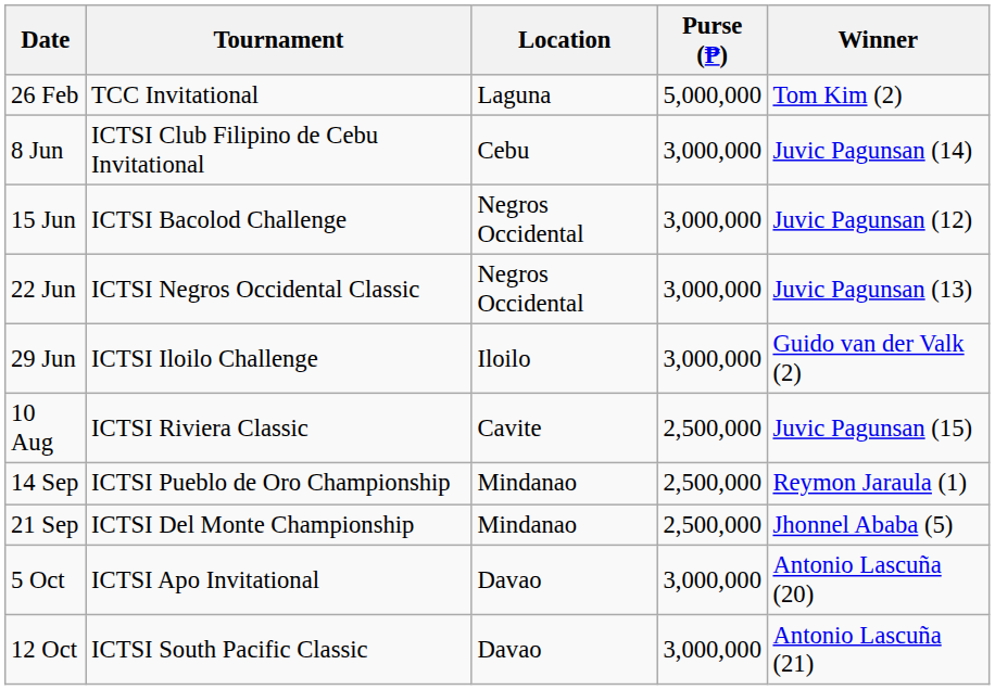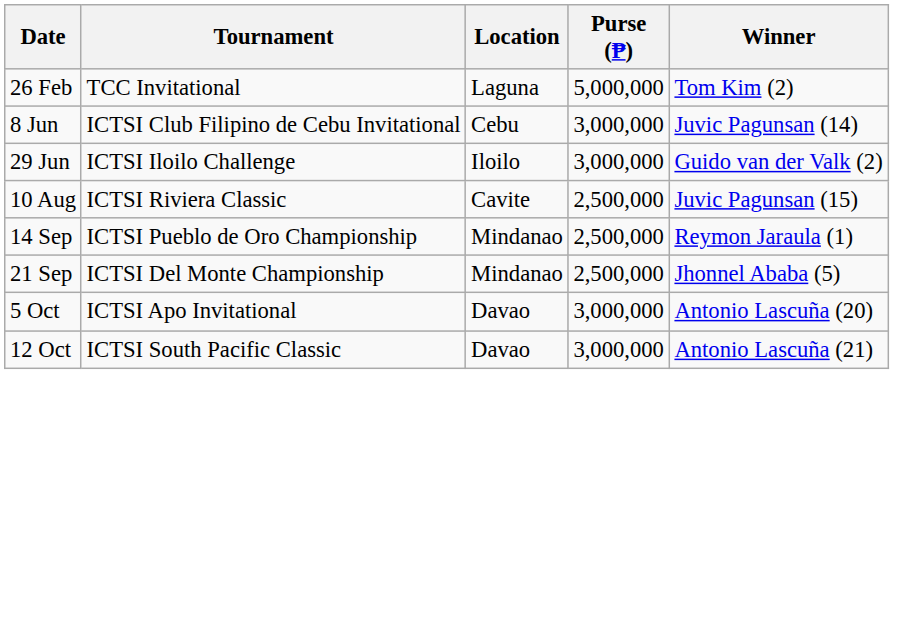 <table class="wikitable" style="font-size:95%">
 <tr>
 <th>Date</th>
 <th>Tournament</th>
 <th>Location</th>
 <th>Purse<br>(<a href='#'>₱</a>)</th>
 <th>Winner</th>
 </tr>
 <tr>
 <td>26 Feb</td>
 <td>TCC Invitational</td>
 <td>Laguna</td>
 <td align=right>5,000,000</td>
 <td> <a href='#'>Tom Kim</a> (2)</td>
 </tr>
 <tr>
 <td>8 Jun</td>
 <td>ICTSI Club Filipino de Cebu Invitational</td>
 <td>Cebu</td>
 <td align=right>3,000,000</td>
 <td> <a href='#'>Juvic Pagunsan</a> (14)</td>
-</tr>
-<tr>
-<td>15 Jun</td>
-<td>ICTSI Bacolod Challenge</td>
-<td>Negros Occidental</td>
-<td align=right>3,000,000</td>
-<td> <a href='#'>Juvic Pagunsan</a> (12)</td>
-</tr>
-<tr>
-<td>22 Jun</td>
-<td>ICTSI Negros Occidental Classic</td>
-<td>Negros Occidental</td>
-<td align=right>3,000,000</td>
-<td> <a href='#'>Juvic Pagunsan</a> (13)</td>
 </tr>
 <tr>
 <td>29 Jun</td>
 <td>ICTSI Iloilo Challenge</td>
 <td>Iloilo</td>
 <td align=right>3,000,000</td>
 <td> <a href='#'>Guido van der Valk</a> (2)</td>
 </tr>
 <tr>
 <td>10 Aug</td>
 <td>ICTSI Riviera Classic</td>
 <td>Cavite</td>
 <td align=right>2,500,000</td>
 <td> <a href='#'>Juvic Pagunsan</a> (15)</td>
 </tr>
 <tr>
 <td>14 Sep</td>
 <td>ICTSI Pueblo de Oro Championship</td>
 <td>Mindanao</td>
 <td align=right>2,500,000</td>
 <td> <a href='#'>Reymon Jaraula</a> (1)</td>
 </tr>
 <tr>
 <td>21 Sep</td>
 <td>ICTSI Del Monte Championship</td>
 <td>Mindanao</td>
 <td align=right>2,500,000</td>
 <td> <a href='#'>Jhonnel Ababa</a> (5)</td>
 </tr>
 <tr>
 <td>5 Oct</td>
 <td>ICTSI Apo Invitational</td>
 <td>Davao</td>
 <td align=right>3,000,000</td>
 <td> <a href='#'>Antonio Lascuña</a> (20)</td>
 </tr>
 <tr>
 <td>12 Oct</td>
 <td>ICTSI South Pacific Classic</td>
 <td>Davao</td>
 <td align=right>3,000,000</td>
 <td> <a href='#'>Antonio Lascuña</a> (21)</td>
 </tr>
 </table>
